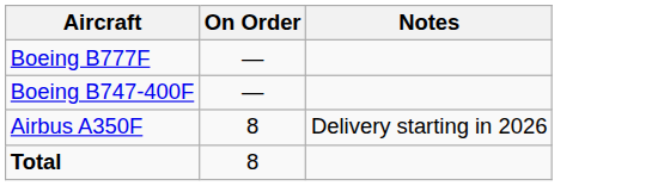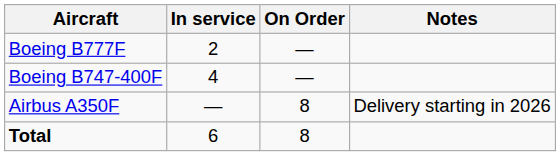 <table class="wikitable sortable toccolours" cellpadding="3" border="1" style="border-collapse:collapse">
 <tr>
 <th>Aircraft</th>
+<th>In service</th>
 <th>On Order</th>
 <th>Notes</th>
 </tr>
 <tr>
 <td><a href='#'>Boeing B777F</a></td>
+<td align="center">2</td>
 <td align="center">—</td>
 <td></td>
 </tr>
 <tr>
 <td><a href='#'>Boeing B747-400F</a></td>
+<td align="center">4</td>
 <td align="center">—</td>
 <td></td>
 </tr>
 <tr>
 <td><a href='#'>Airbus A350F</a></td>
+<td align="center">—</td>
 <td align="center">8</td>
 <td>Delivery starting in 2026</td>
 </tr>
 <tr>
 <td><strong>Total</strong></td>
+<td align="center">6</td>
 <td align="center">8</td>
 <td></td>
 </tr>
 </table>
